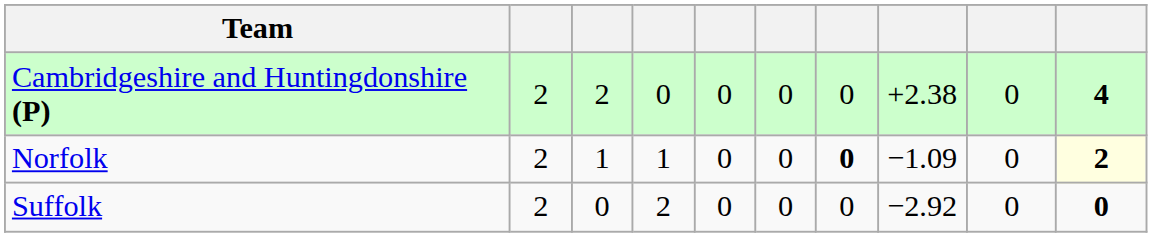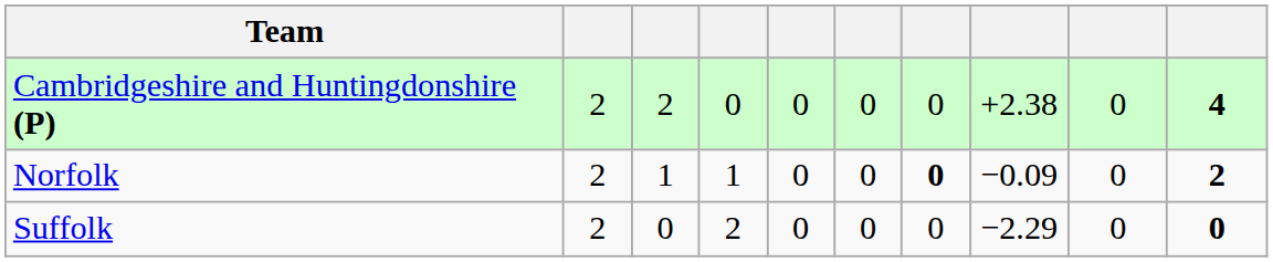 <table class="wikitable" style="text-align:center">
 <tr>
 <th width="260">Team</th>
 <th width="25"></th>
 <th width="25"></th>
 <th width="25"></th>
 <th width="25"></th>
 <th width="25"></th>
 <th width="25"></th>
 <th width="40"></th>
 <th width="40"></th>
 <th width="40"></th>
 </tr>
 <tr style="background:#cfc">
 <td style="text-align:left"><a href='#'>Cambridgeshire and Huntingdonshire</a> <strong>(P)</strong></td>
 <td>2</td>
 <td>2</td>
 <td>0</td>
 <td>0</td>
 <td>0</td>
 <td>0</td>
 <td>+2.38</td>
 <td>0</td>
 <td><strong>4</strong></td>
 </tr>
 <tr>
 <td style="text-align:left"><a href='#'>Norfolk</a></td>
 <td>2</td>
 <td>1</td>
 <td>1</td>
 <td>0</td>
 <td>0</td>
 <td><strong>0</strong></td>
-<td>−1.09</td>
+<td>−0.09</td>
 <td>0</td>
-<td style="background: lightyellow;"><strong>2</strong></td>
+<td><strong>2</strong></td>
 </tr>
 <tr>
 <td style="text-align:left"><a href='#'>Suffolk</a></td>
 <td>2</td>
 <td>0</td>
 <td>2</td>
 <td>0</td>
 <td>0</td>
 <td>0</td>
-<td>−2.92</td>
+<td>−2.29</td>
 <td>0</td>
 <td><strong>0</strong></td>
 </tr>
 </table>
